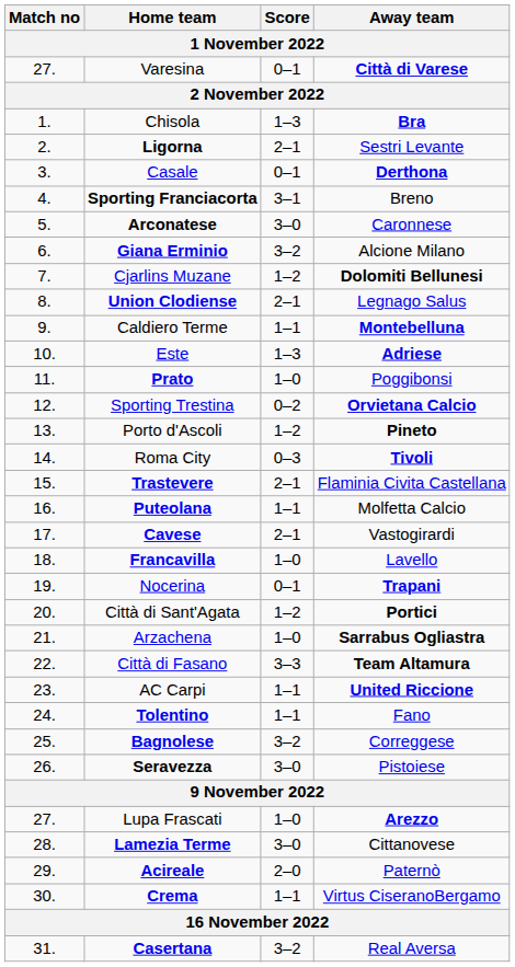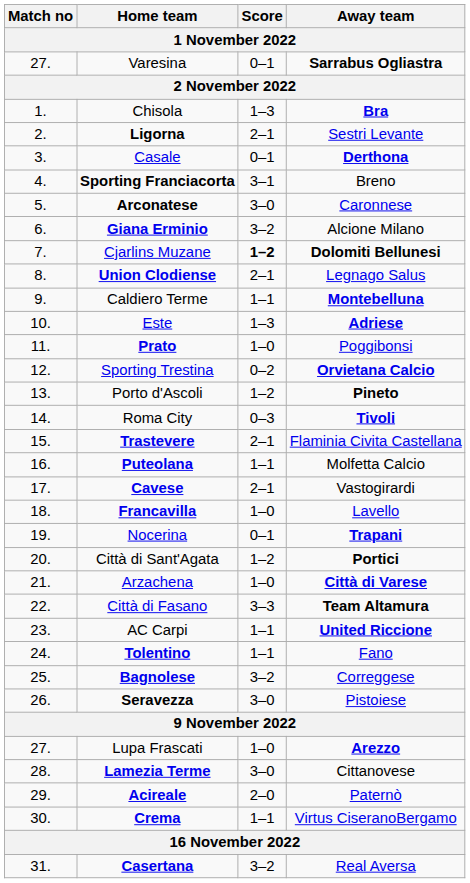 <table class="wikitable" style="text-align: center">
 <tr>
 <th>Match no</th>
 <th>Home team</th>
 <th>Score</th>
 <th>Away team</th>
 </tr>
 <tr>
 <th colspan="4">1 November 2022</th>
 </tr>
 <tr>
 <td>27.</td>
 <td>Varesina</td>
 <td>0–1</td>
-<td><strong><a href='#'>Città di Varese</a></strong></td>
+<td><strong>Sarrabus Ogliastra</strong></td>
 </tr>
 <tr>
 <th colspan="4">2 November 2022</th>
 </tr>
 <tr>
 <td>1.</td>
 <td>Chisola</td>
 <td>1–3</td>
 <td><strong><a href='#'>Bra</a></strong></td>
 </tr>
 <tr>
 <td>2.</td>
 <td><strong>Ligorna</strong></td>
 <td>2–1</td>
 <td><a href='#'>Sestri Levante</a></td>
 </tr>
 <tr>
 <td>3.</td>
 <td><a href='#'>Casale</a></td>
 <td>0–1</td>
 <td><strong><a href='#'>Derthona</a></strong></td>
 </tr>
 <tr>
 <td>4.</td>
 <td><strong>Sporting Franciacorta</strong></td>
 <td>3–1</td>
 <td>Breno</td>
 </tr>
 <tr>
 <td>5.</td>
 <td><strong>Arconatese</strong></td>
 <td>3–0</td>
 <td><a href='#'>Caronnese</a></td>
 </tr>
 <tr>
 <td>6.</td>
 <td><strong><a href='#'>Giana Erminio</a></strong></td>
 <td>3–2</td>
 <td>Alcione Milano</td>
 </tr>
 <tr>
 <td>7.</td>
 <td><a href='#'>Cjarlins Muzane</a></td>
-<td>1–2</td>
+<td><strong>1–2</strong></td>
 <td><strong>Dolomiti Bellunesi</strong></td>
 </tr>
 <tr>
 <td>8.</td>
 <td><strong><a href='#'>Union Clodiense</a></strong></td>
 <td>2–1</td>
 <td><a href='#'>Legnago Salus</a></td>
 </tr>
 <tr>
 <td>9.</td>
 <td>Caldiero Terme</td>
 <td>1–1 </td>
 <td><strong><a href='#'>Montebelluna</a></strong></td>
 </tr>
 <tr>
 <td>10.</td>
 <td><a href='#'>Este</a></td>
 <td>1–3</td>
 <td><strong><a href='#'>Adriese</a></strong></td>
 </tr>
 <tr>
 <td>11.</td>
 <td><strong><a href='#'>Prato</a></strong></td>
 <td>1–0</td>
 <td><a href='#'>Poggibonsi</a></td>
 </tr>
 <tr>
 <td>12.</td>
 <td><a href='#'>Sporting Trestina</a></td>
 <td>0–2</td>
 <td><strong><a href='#'>Orvietana Calcio</a></strong></td>
 </tr>
 <tr>
 <td>13.</td>
 <td>Porto d'Ascoli</td>
 <td>1–2</td>
 <td><strong>Pineto</strong></td>
 </tr>
 <tr>
 <td>14.</td>
 <td>Roma City</td>
 <td>0–3</td>
 <td><strong><a href='#'>Tivoli</a></strong></td>
 </tr>
 <tr>
 <td>15.</td>
 <td><strong><a href='#'>Trastevere</a></strong></td>
 <td>2–1</td>
 <td><a href='#'>Flaminia Civita Castellana</a></td>
 </tr>
 <tr>
 <td>16.</td>
 <td><strong><a href='#'>Puteolana</a></strong></td>
 <td>1–1</td>
 <td>Molfetta Calcio</td>
 </tr>
 <tr>
 <td>17.</td>
 <td><strong><a href='#'>Cavese</a></strong></td>
 <td>2–1</td>
 <td>Vastogirardi</td>
 </tr>
 <tr>
 <td>18.</td>
 <td><strong><a href='#'>Francavilla</a></strong></td>
 <td>1–0</td>
 <td><a href='#'>Lavello</a></td>
 </tr>
 <tr>
 <td>19.</td>
 <td><a href='#'>Nocerina</a></td>
 <td>0–1</td>
 <td><strong><a href='#'>Trapani</a></strong></td>
 </tr>
 <tr>
 <td>20.</td>
 <td>Città di Sant'Agata</td>
 <td>1–2</td>
 <td><strong>Portici</strong></td>
 </tr>
 <tr>
 <td>21.</td>
 <td><a href='#'>Arzachena</a></td>
 <td>1–0</td>
-<td><strong>Sarrabus Ogliastra</strong></td>
+<td><strong><a href='#'>Città di Varese</a></strong></td>
 </tr>
 <tr>
 <td>22.</td>
 <td><a href='#'>Città di Fasano</a></td>
 <td>3–3</td>
 <td><strong>Team Altamura</strong></td>
 </tr>
 <tr>
 <td>23.</td>
 <td>AC Carpi</td>
 <td>1–1</td>
 <td><strong><a href='#'>United Riccione</a></strong></td>
 </tr>
 <tr>
 <td>24.</td>
 <td><strong><a href='#'>Tolentino</a></strong></td>
 <td>1–1</td>
 <td><a href='#'>Fano</a></td>
 </tr>
 <tr>
 <td>25.</td>
 <td><strong><a href='#'>Bagnolese</a></strong></td>
 <td>3–2</td>
 <td><a href='#'>Correggese</a></td>
 </tr>
 <tr>
 <td>26.</td>
 <td><strong>Seravezza</strong></td>
 <td>3–0</td>
 <td><a href='#'>Pistoiese</a></td>
 </tr>
 <tr>
 <th colspan="4">9 November 2022</th>
 </tr>
 <tr>
 <td>27.</td>
 <td>Lupa Frascati</td>
 <td>1–0</td>
 <td><strong><a href='#'>Arezzo</a></strong></td>
 </tr>
 <tr>
 <td>28.</td>
 <td><strong><a href='#'>Lamezia Terme</a></strong></td>
 <td>3–0</td>
 <td>Cittanovese</td>
 </tr>
 <tr>
 <td>29.</td>
 <td><strong><a href='#'>Acireale</a></strong></td>
 <td>2–0</td>
 <td><a href='#'>Paternò</a></td>
 </tr>
 <tr>
 <td>30.</td>
 <td><strong><a href='#'>Crema</a></strong></td>
 <td>1–1</td>
 <td><a href='#'>Virtus CiseranoBergamo</a></td>
 </tr>
 <tr>
 <th colspan="4">16 November 2022</th>
 </tr>
 <tr>
 <td>31.</td>
 <td><strong><a href='#'>Casertana</a></strong></td>
 <td>3–2</td>
 <td><a href='#'>Real Aversa</a></td>
 </tr>
 </table>
